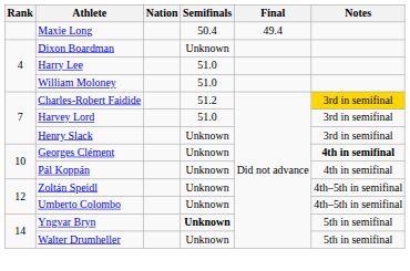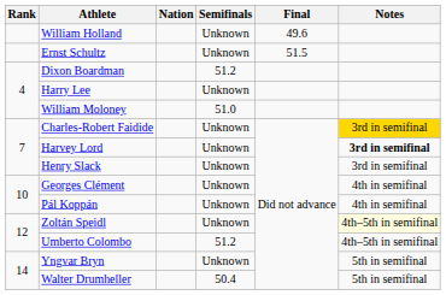 <table class="wikitable sortable" style="text-align:center">
 <tr>
 <th>Rank</th>
 <th>Athlete</th>
 <th>Nation</th>
 <th>Semifinals</th>
 <th>Final</th>
 <th>Notes</th>
 </tr>
 <tr>
 <td></td>
-<td align=left data-sort-value="Long, Maxie"><a href='#'>Maxie Long</a></td>
+<td align=left data-sort-value="Holland, William"><a href='#'>William Holland</a></td>
 <td align=left></td>
-<td>50.4</td>
-<td>49.4</td>
+<td data-sort-value=60.0>Unknown</td>
+<td>49.6</td>
+<td></td>
+</tr>
+<tr>
+<td></td>
+<td align=left data-sort-value="Schultz, Ernst"><a href='#'>Ernst Schultz</a></td>
+<td align=left></td>
+<td data-sort-value=60.0>Unknown</td>
+<td>51.5</td>
 <td></td>
 </tr>
 <tr>
 <td rowspan=3>4</td>
 <td align=left data-sort-value="Boardman, Dixon"><a href='#'>Dixon Boardman</a></td>
 <td align=left></td>
-<td data-sort-value=60.0>Unknown</td>
+<td>51.2</td>
 <td data-sort-value=99.9></td>
 <td></td>
 </tr>
 <tr>
 <td align=left data-sort-value="Lee, Harry"><a href='#'>Harry Lee</a></td>
 <td align=left></td>
-<td>51.0</td>
+<td data-sort-value=60.0>Unknown</td>
 <td data-sort-value=99.9></td>
 <td></td>
 </tr>
 <tr>
 <td align=left data-sort-value="Moloney, William"><a href='#'>William Moloney</a></td>
 <td align=left></td>
 <td>51.0</td>
 <td data-sort-value=99.9></td>
 <td></td>
 </tr>
 <tr>
 <td rowspan=3>7</td>
 <td align=left data-sort-value="Faidide, Charles-Robert"><a href='#'>Charles-Robert Faidide</a></td>
 <td align=left></td>
-<td>51.2</td>
+<td data-sort-value=60.0>Unknown</td>
 <td rowspan=9 data-sort-value=99.9>Did not advance</td>
 <td style="background: gold;">3rd in semifinal</td>
 </tr>
 <tr>
 <td align=left data-sort-value="Lord, Harvey"><a href='#'>Harvey Lord</a></td>
 <td align=left></td>
-<td>51.0</td>
-<td>3rd in semifinal</td>
+<td data-sort-value=60.0>Unknown</td>
+<td><strong>3rd in semifinal</strong></td>
 </tr>
 <tr>
 <td align=left data-sort-value="Slack, Henry"><a href='#'>Henry Slack</a></td>
 <td align=left></td>
 <td data-sort-value=60.0>Unknown</td>
 <td>3rd in semifinal</td>
 </tr>
 <tr>
 <td rowspan=2>10</td>
 <td align=left data-sort-value="Clément, Georges"><a href='#'>Georges Clément</a></td>
 <td align=left></td>
 <td data-sort-value=60.0>Unknown</td>
-<td><strong>4th in semifinal</strong></td>
+<td>4th in semifinal</td>
 </tr>
 <tr>
 <td align=left data-sort-value="Koppán, Pál"><a href='#'>Pál Koppán</a></td>
 <td align=left></td>
 <td data-sort-value=60.0>Unknown</td>
 <td>4th in semifinal</td>
 </tr>
 <tr>
 <td rowspan=2>12</td>
 <td align=left data-sort-value="Speidl, Zoltán"><a href='#'>Zoltán Speidl</a></td>
 <td align=left></td>
 <td data-sort-value=60.0>Unknown</td>
-<td>4th–5th in semifinal</td>
+<td style="background: lightyellow;">4th–5th in semifinal</td>
 </tr>
 <tr>
 <td align=left data-sort-value="Colombo, Umberto"><a href='#'>Umberto Colombo</a></td>
 <td align=left></td>
-<td data-sort-value=60.0>Unknown</td>
+<td>51.2</td>
 <td>4th–5th in semifinal</td>
 </tr>
 <tr>
 <td rowspan=2>14</td>
 <td align=left data-sort-value="Bryn, Yngvar"><a href='#'>Yngvar Bryn</a></td>
 <td align=left></td>
-<td data-sort-value=60.0><strong>Unknown</strong></td>
+<td data-sort-value=60.0>Unknown</td>
 <td>5th in semifinal</td>
 </tr>
 <tr>
 <td align=left data-sort-value="Drumheller, Walter"><a href='#'>Walter Drumheller</a></td>
 <td align=left></td>
-<td data-sort-value=60.0>Unknown</td>
+<td>50.4</td>
 <td>5th in semifinal</td>
 </tr>
 </table>
